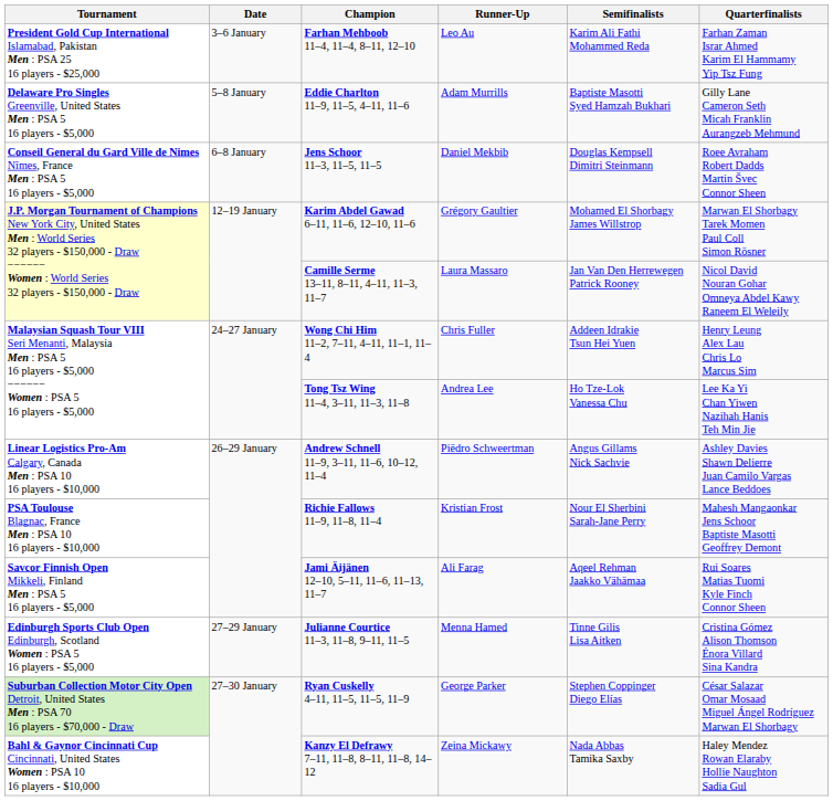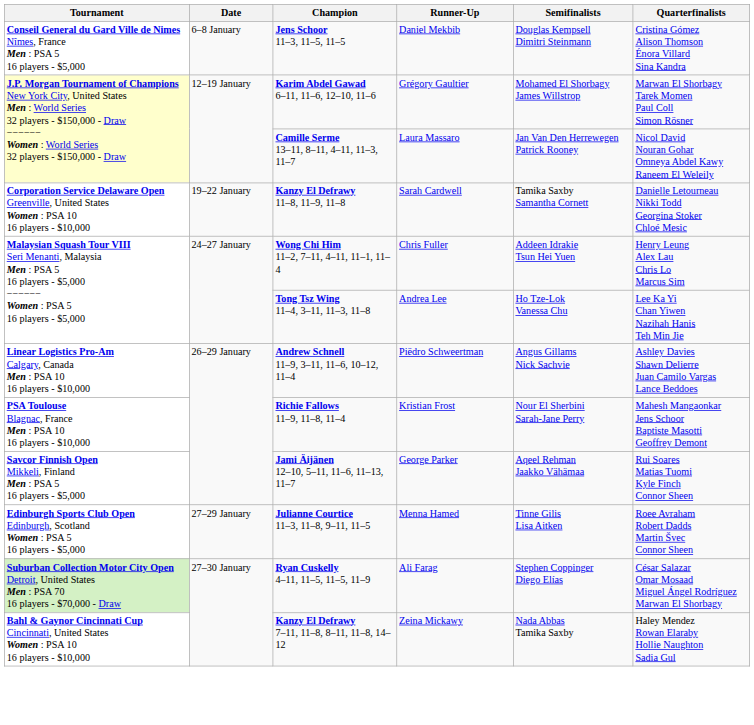 <table class="wikitable" style="font-size:88%">
 <tr>
 <th width=250>Tournament</th>
 <th width=110>Date</th>
 <th width=165>Champion</th>
 <th width=155>Runner-Up</th>
 <th width=160>Semifinalists</th>
 <th width=155>Quarterfinalists</th>
 </tr>
 <tr valign=top>
-<td style="background:#fff;"><strong><a href='#'>President Gold Cup International</a></strong><br> <a href='#'>Islamabad</a>, Pakistan<br><strong> <em>Men</em> </strong>: PSA 25<br>16 players - $25,000</td>
-<td>3–6 January</td>
-<td> <strong><a href='#'>Farhan Mehboob</a></strong><br>11–4, 11–4, 8–11, 12–10</td>
-<td> <a href='#'>Leo Au</a></td>
-<td> <a href='#'>Karim Ali Fathi</a><br> <a href='#'>Mohammed Reda</a></td>
-<td> <a href='#'>Farhan Zaman</a><br> <a href='#'>Israr Ahmed</a><br> <a href='#'>Karim El Hammamy</a><br> <a href='#'>Yip Tsz Fung</a></td>
-</tr>
-<tr valign=top>
-<td style="background:#fff;"><strong><a href='#'>Delaware Pro Singles</a></strong><br> <a href='#'>Greenville</a>, United States<br><strong> <em>Men</em> </strong>: PSA 5<br>16 players - $5,000</td>
-<td>5–8 January</td>
-<td> <strong><a href='#'>Eddie Charlton</a></strong><br>11–9, 11–5, 4–11, 11–6</td>
-<td> <a href='#'>Adam Murrills</a></td>
-<td> <a href='#'>Baptiste Masotti</a><br> <a href='#'>Syed Hamzah Bukhari</a></td>
-<td> Gilly Lane<br> <a href='#'>Cameron Seth</a><br> <a href='#'>Micah Franklin</a><br> <a href='#'>Aurangzeb Mehmund</a></td>
-</tr>
-<tr valign=top>
 <td style="background:#fff;"><strong><a href='#'>Conseil General du Gard Ville de Nimes</a></strong><br> <a href='#'>Nîmes</a>, France<br><strong> <em>Men</em> </strong>: PSA 5<br>16 players - $5,000</td>
 <td>6–8 January</td>
 <td> <strong><a href='#'>Jens Schoor</a></strong><br>11–3, 11–5, 11–5</td>
 <td> <a href='#'>Daniel Mekbib</a></td>
 <td> <a href='#'>Douglas Kempsell</a><br> <a href='#'>Dimitri Steinmann</a></td>
-<td> <a href='#'>Roee Avraham</a><br> <a href='#'>Robert Dadds</a><br> <a href='#'>Martin Švec</a><br> <a href='#'>Connor Sheen</a></td>
+<td> <a href='#'>Cristina Gómez</a><br> <a href='#'>Alison Thomson</a><br> <a href='#'>Énora Villard</a><br> <a href='#'>Sina Kandra</a></td>
 </tr>
 <tr valign=top>
 <td rowspan=2 style="background:#ffc;"><strong><a href='#'>J.P. Morgan Tournament of Champions</a></strong><br> <a href='#'>New York City</a>, United States<br><strong> <em>Men</em> </strong>: <a href='#'>World Series</a><br>32 players - $150,000 - <a href='#'>Draw</a><br>−−−−−−<br><strong> <em>Women</em> </strong>: <a href='#'>World Series</a><br>32 players - $150,000 - <a href='#'>Draw</a></td>
 <td rowspan=2>12–19 January</td>
 <td> <strong><a href='#'>Karim Abdel Gawad</a></strong><br>6–11, 11–6, 12–10, 11–6</td>
 <td> <a href='#'>Grégory Gaultier</a></td>
 <td> <a href='#'>Mohamed El Shorbagy</a><br> <a href='#'>James Willstrop</a></td>
 <td> <a href='#'>Marwan El Shorbagy</a><br> <a href='#'>Tarek Momen</a><br> <a href='#'>Paul Coll</a><br> <a href='#'>Simon Rösner</a></td>
 </tr>
 <tr valign=top>
 <td> <strong><a href='#'>Camille Serme</a></strong><br>13–11, 8–11, 4–11, 11–3, 11–7</td>
 <td> <a href='#'>Laura Massaro</a></td>
 <td> <a href='#'>Jan Van Den Herrewegen</a><br> <a href='#'>Patrick Rooney</a></td>
 <td> <a href='#'>Nicol David</a><br> <a href='#'>Nouran Gohar</a><br> <a href='#'>Omneya Abdel Kawy</a><br> <a href='#'>Raneem El Weleily</a></td>
+</tr>
+<tr valign=top>
+<td style="background:#fff;"><strong><a href='#'>Corporation Service Delaware Open</a></strong><br> <a href='#'>Greenville</a>, United States<br><strong> <em>Women</em> </strong>: PSA 10<br>16 players - $10,000</td>
+<td>19–22 January</td>
+<td> <strong><a href='#'>Kanzy El Defrawy</a></strong><br>11–8, 11–9, 11–8</td>
+<td> <a href='#'>Sarah Cardwell</a></td>
+<td> Tamika Saxby<br> <a href='#'>Samantha Cornett</a></td>
+<td> <a href='#'>Danielle Letourneau</a><br> <a href='#'>Nikki Todd</a><br> <a href='#'>Georgina Stoker</a><br> <a href='#'>Chloé Mesic</a></td>
 </tr>
 <tr valign=top>
 <td rowspan=2 style="background:#fff;"><strong><a href='#'>Malaysian Squash Tour VIII</a></strong><br> <a href='#'>Seri Menanti</a>, Malaysia<br><strong> <em>Men</em> </strong>: PSA 5<br>16 players - $5,000<br>−−−−−−<br><strong> <em>Women</em> </strong>: PSA 5<br>16 players - $5,000</td>
 <td rowspan=2>24–27 January</td>
 <td> <strong><a href='#'>Wong Chi Him</a></strong><br>11–2, 7–11, 4–11, 11–1, 11–4</td>
 <td> <a href='#'>Chris Fuller</a></td>
 <td> <a href='#'>Addeen Idrakie</a><br> <a href='#'>Tsun Hei Yuen</a></td>
 <td> <a href='#'>Henry Leung</a><br> <a href='#'>Alex Lau</a><br> <a href='#'>Chris Lo</a><br> <a href='#'>Marcus Sim</a></td>
 </tr>
 <tr valign=top>
 <td> <strong><a href='#'>Tong Tsz Wing</a></strong><br>11–4, 3–11, 11–3, 11–8</td>
 <td> <a href='#'>Andrea Lee</a></td>
 <td> <a href='#'>Ho Tze-Lok</a><br> <a href='#'>Vanessa Chu</a></td>
 <td> <a href='#'>Lee Ka Yi</a><br> <a href='#'>Chan Yiwen</a><br> <a href='#'>Nazihah Hanis</a><br> <a href='#'>Teh Min Jie</a></td>
 </tr>
 <tr valign=top>
 <td style="background:#fff;"><strong><a href='#'>Linear Logistics Pro-Am</a></strong><br> <a href='#'>Calgary</a>, Canada<br><strong> <em>Men</em> </strong>: PSA 10<br>16 players - $10,000</td>
 <td rowspan=3>26–29 January</td>
 <td> <strong><a href='#'>Andrew Schnell</a></strong><br>11–9, 3–11, 11–6, 10–12, 11–4</td>
 <td> <a href='#'>Piëdro Schweertman</a></td>
 <td> <a href='#'>Angus Gillams</a><br> <a href='#'>Nick Sachvie</a></td>
 <td> <a href='#'>Ashley Davies</a><br> <a href='#'>Shawn Delierre</a><br> <a href='#'>Juan Camilo Vargas</a><br> <a href='#'>Lance Beddoes</a></td>
 </tr>
 <tr valign=top>
 <td style="background:#fff;"><strong><a href='#'>PSA Toulouse</a></strong><br> <a href='#'>Blagnac</a>, France<br><strong> <em>Men</em> </strong>: PSA 10<br>16 players - $10,000</td>
 <td> <strong><a href='#'>Richie Fallows</a></strong><br>11–9, 11–8, 11–4</td>
 <td> <a href='#'>Kristian Frost</a></td>
 <td> <a href='#'>Nour El Sherbini</a><br> <a href='#'>Sarah-Jane Perry</a></td>
 <td> <a href='#'>Mahesh Mangaonkar</a><br> <a href='#'>Jens Schoor</a><br> <a href='#'>Baptiste Masotti</a><br> <a href='#'>Geoffrey Demont</a></td>
 </tr>
 <tr valign=top>
 <td style="background:#fff;"><strong><a href='#'>Savcor Finnish Open</a></strong><br> <a href='#'>Mikkeli</a>, Finland<br><strong> <em>Men</em> </strong>: PSA 5<br>16 players - $5,000</td>
 <td> <strong><a href='#'>Jami Äijänen</a></strong><br>12–10, 5–11, 11–6, 11–13, 11–7</td>
-<td> <a href='#'>Ali Farag</a></td>
+<td> <a href='#'>George Parker</a></td>
 <td> <a href='#'>Aqeel Rehman</a><br> <a href='#'>Jaakko Vähämaa</a></td>
 <td> <a href='#'>Rui Soares</a><br> <a href='#'>Matias Tuomi</a><br> <a href='#'>Kyle Finch</a><br> <a href='#'>Connor Sheen</a></td>
 </tr>
 <tr valign=top>
 <td style="background:#fff;"><strong><a href='#'>Edinburgh Sports Club Open</a></strong><br> <a href='#'>Edinburgh</a>, Scotland<br><strong> <em>Women</em> </strong>: PSA 5<br>16 players - $5,000</td>
 <td>27–29 January</td>
 <td> <strong><a href='#'>Julianne Courtice</a></strong><br>11–3, 11–8, 9–11, 11–5</td>
 <td> <a href='#'>Menna Hamed</a></td>
 <td> <a href='#'>Tinne Gilis</a><br> <a href='#'>Lisa Aitken</a></td>
-<td> <a href='#'>Cristina Gómez</a><br> <a href='#'>Alison Thomson</a><br> <a href='#'>Énora Villard</a><br> <a href='#'>Sina Kandra</a></td>
+<td> <a href='#'>Roee Avraham</a><br> <a href='#'>Robert Dadds</a><br> <a href='#'>Martin Švec</a><br> <a href='#'>Connor Sheen</a></td>
 </tr>
 <tr valign=top>
 <td style="background:#D4F1C5;"><strong><a href='#'>Suburban Collection Motor City Open</a></strong><br> <a href='#'>Detroit</a>, United States<br><strong> <em>Men</em> </strong>: PSA 70<br>16 players - $70,000 - <a href='#'>Draw</a></td>
 <td rowspan=2>27–30 January</td>
 <td> <strong><a href='#'>Ryan Cuskelly</a></strong><br>4–11, 11–5, 11–5, 11–9</td>
-<td> <a href='#'>George Parker</a></td>
+<td> <a href='#'>Ali Farag</a></td>
 <td> <a href='#'>Stephen Coppinger</a><br> <a href='#'>Diego Elías</a></td>
 <td> <a href='#'>César Salazar</a><br> <a href='#'>Omar Mosaad</a><br> <a href='#'>Miguel Ángel Rodríguez</a><br> <a href='#'>Marwan El Shorbagy</a></td>
 </tr>
 <tr valign=top>
 <td style="background:#fff;"><strong><a href='#'>Bahl & Gaynor Cincinnati Cup</a></strong><br> <a href='#'>Cincinnati</a>, United States<br><strong> <em>Women</em> </strong>: PSA 10<br>16 players - $10,000</td>
 <td> <strong><a href='#'>Kanzy El Defrawy</a></strong><br>7–11, 11–8, 8–11, 11–8, 14–12</td>
 <td> <a href='#'>Zeina Mickawy</a></td>
 <td> <a href='#'>Nada Abbas</a><br> Tamika Saxby</td>
 <td> Haley Mendez<br> <a href='#'>Rowan Elaraby</a><br> <a href='#'>Hollie Naughton</a><br> <a href='#'>Sadia Gul</a></td>
 </tr>
 </table>
